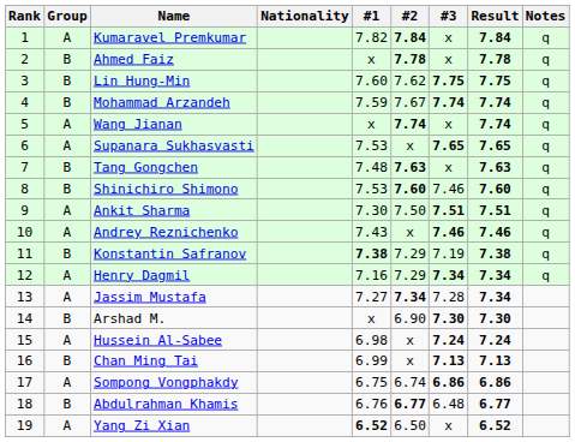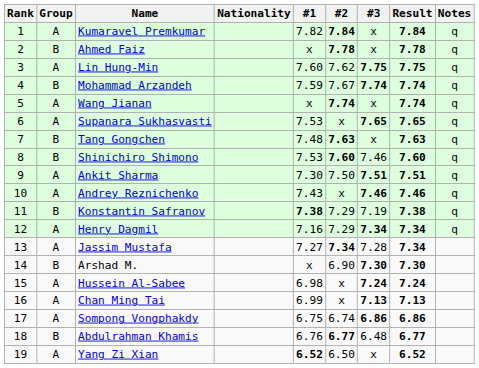 <table class="wikitable sortable" style="text-align:center;font-size:95%">
 <tr>
 <th>Rank</th>
 <th>Group</th>
 <th>Name</th>
 <th>Nationality</th>
 <th>#1</th>
 <th>#2</th>
 <th>#3</th>
 <th>Result</th>
 <th>Notes</th>
 </tr>
 <tr bgcolor=ddffdd>
 <td>1</td>
 <td>A</td>
 <td align=left><a href='#'>Kumaravel Premkumar</a></td>
 <td align=left></td>
 <td>7.82</td>
 <td><strong>7.84</strong></td>
 <td>x</td>
 <td><strong>7.84</strong></td>
 <td>q</td>
 </tr>
 <tr bgcolor=ddffdd>
 <td>2</td>
 <td>B</td>
 <td align=left><a href='#'>Ahmed Faiz</a></td>
 <td align=left></td>
 <td>x</td>
 <td><strong>7.78</strong></td>
 <td>x</td>
 <td><strong>7.78</strong></td>
 <td>q</td>
 </tr>
 <tr bgcolor=ddffdd>
 <td>3</td>
-<td>B</td>
+<td>A</td>
 <td align=left><a href='#'>Lin Hung-Min</a></td>
 <td align=left></td>
 <td>7.60</td>
 <td>7.62</td>
 <td><strong>7.75</strong></td>
 <td><strong>7.75</strong></td>
 <td>q</td>
 </tr>
 <tr bgcolor=ddffdd>
 <td>4</td>
 <td>B</td>
 <td align=left><a href='#'>Mohammad Arzandeh</a></td>
 <td align=left></td>
 <td>7.59</td>
 <td>7.67</td>
 <td><strong>7.74</strong></td>
 <td><strong>7.74</strong></td>
 <td>q</td>
 </tr>
 <tr bgcolor=ddffdd>
 <td>5</td>
 <td>A</td>
 <td align=left><a href='#'>Wang Jianan</a></td>
 <td align=left></td>
 <td>x</td>
 <td><strong>7.74</strong></td>
 <td>x</td>
 <td><strong>7.74</strong></td>
 <td>q</td>
 </tr>
 <tr bgcolor=ddffdd>
 <td>6</td>
 <td>A</td>
 <td align=left><a href='#'>Supanara Sukhasvasti</a></td>
 <td align=left></td>
 <td>7.53</td>
 <td>x</td>
 <td><strong>7.65</strong></td>
 <td><strong>7.65</strong></td>
 <td>q</td>
 </tr>
 <tr bgcolor=ddffdd>
 <td>7</td>
 <td>B</td>
 <td align=left><a href='#'>Tang Gongchen</a></td>
 <td align=left></td>
 <td>7.48</td>
 <td><strong>7.63</strong></td>
 <td>x</td>
 <td><strong>7.63</strong></td>
 <td>q</td>
 </tr>
 <tr bgcolor=ddffdd>
 <td>8</td>
 <td>B</td>
 <td align=left><a href='#'>Shinichiro Shimono</a></td>
 <td align=left></td>
 <td>7.53</td>
 <td><strong>7.60</strong></td>
 <td>7.46</td>
 <td><strong>7.60</strong></td>
 <td>q</td>
 </tr>
 <tr bgcolor=ddffdd>
 <td>9</td>
 <td>A</td>
 <td align=left><a href='#'>Ankit Sharma</a></td>
 <td align=left></td>
 <td>7.30</td>
 <td>7.50</td>
 <td><strong>7.51</strong></td>
 <td><strong>7.51</strong></td>
 <td>q</td>
 </tr>
 <tr bgcolor=ddffdd>
 <td>10</td>
 <td>A</td>
 <td align=left><a href='#'>Andrey Reznichenko</a></td>
 <td align=left></td>
 <td>7.43</td>
 <td>x</td>
 <td><strong>7.46</strong></td>
 <td><strong>7.46</strong></td>
 <td>q</td>
 </tr>
 <tr bgcolor=ddffdd>
 <td>11</td>
 <td>B</td>
 <td align=left><a href='#'>Konstantin Safranov</a></td>
 <td align=left></td>
 <td><strong>7.38</strong></td>
 <td>7.29</td>
 <td>7.19</td>
 <td><strong>7.38</strong></td>
 <td>q</td>
 </tr>
 <tr bgcolor=ddffdd>
 <td>12</td>
 <td>A</td>
 <td align=left><a href='#'>Henry Dagmil</a></td>
 <td align=left></td>
 <td>7.16</td>
 <td>7.29</td>
 <td><strong>7.34</strong></td>
 <td><strong>7.34</strong></td>
 <td>q</td>
 </tr>
 <tr>
 <td>13</td>
 <td>A</td>
 <td align=left><a href='#'>Jassim Mustafa</a></td>
 <td align=left></td>
 <td>7.27</td>
 <td><strong>7.34</strong></td>
 <td>7.28</td>
 <td><strong>7.34</strong></td>
 <td></td>
 </tr>
 <tr>
 <td>14</td>
 <td>B</td>
 <td align=left>Arshad M.</td>
 <td align=left></td>
 <td>x</td>
 <td>6.90</td>
 <td><strong>7.30</strong></td>
 <td><strong>7.30</strong></td>
 <td></td>
 </tr>
 <tr>
 <td>15</td>
 <td>A</td>
 <td align=left><a href='#'>Hussein Al-Sabee</a></td>
 <td align=left></td>
 <td>6.98</td>
 <td>x</td>
 <td><strong>7.24</strong></td>
 <td><strong>7.24</strong></td>
 <td></td>
 </tr>
 <tr>
 <td>16</td>
-<td>B</td>
+<td>A</td>
 <td align=left><a href='#'>Chan Ming Tai</a></td>
 <td align=left></td>
 <td>6.99</td>
 <td>x</td>
 <td><strong>7.13</strong></td>
 <td><strong>7.13</strong></td>
 <td></td>
 </tr>
 <tr>
 <td>17</td>
 <td>A</td>
 <td align=left><a href='#'>Sompong Vongphakdy</a></td>
 <td align=left></td>
 <td>6.75</td>
 <td>6.74</td>
 <td><strong>6.86</strong></td>
 <td><strong>6.86</strong></td>
 <td></td>
 </tr>
 <tr>
 <td>18</td>
 <td>B</td>
 <td align=left><a href='#'>Abdulrahman Khamis</a></td>
 <td align=left></td>
 <td>6.76</td>
 <td><strong>6.77</strong></td>
 <td>6.48</td>
 <td><strong>6.77</strong></td>
 <td></td>
 </tr>
 <tr>
 <td>19</td>
 <td>A</td>
 <td align=left><a href='#'>Yang Zi Xian</a></td>
 <td align=left></td>
 <td><strong>6.52</strong></td>
 <td>6.50</td>
 <td>x</td>
 <td><strong>6.52</strong></td>
 <td></td>
 </tr>
 </table>
